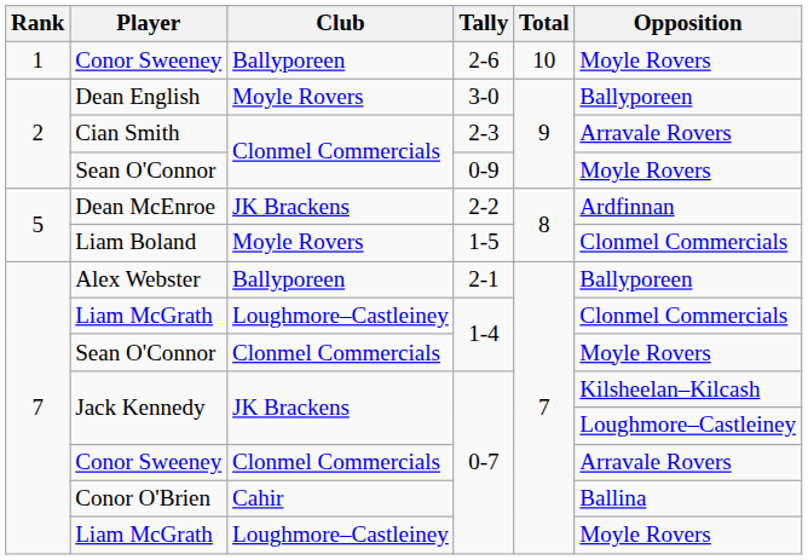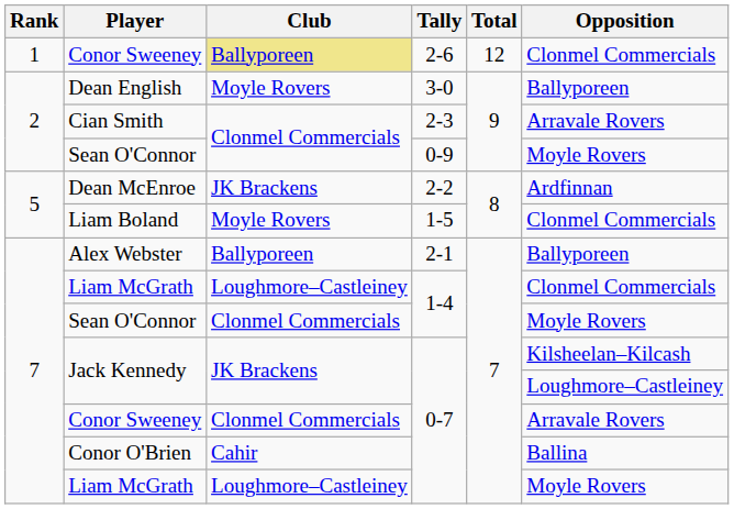 <table class="wikitable">
 <tr>
 <th>Rank</th>
 <th>Player</th>
 <th>Club</th>
 <th>Tally</th>
 <th>Total</th>
 <th>Opposition</th>
 </tr>
 <tr>
 <td rowspan="1" style="text-align:center;">1</td>
 <td><a href='#'>Conor Sweeney</a></td>
-<td><a href='#'>Ballyporeen</a></td>
+<td style="background: khaki;"><a href='#'>Ballyporeen</a></td>
 <td align=center>2-6</td>
-<td align=center>10</td>
-<td><a href='#'>Moyle Rovers</a></td>
+<td align=center>12</td>
+<td><a href='#'>Clonmel Commercials</a></td>
 </tr>
 <tr>
 <td rowspan="3" style="text-align:center;">2</td>
 <td>Dean English</td>
 <td><a href='#'>Moyle Rovers</a></td>
 <td align=center>3-0</td>
 <td align=center rowspan="3">9</td>
 <td><a href='#'>Ballyporeen</a></td>
 </tr>
 <tr>
 <td>Cian Smith</td>
 <td rowspan="2"><a href='#'>Clonmel Commercials</a></td>
 <td align=center>2-3</td>
 <td><a href='#'>Arravale Rovers</a></td>
 </tr>
 <tr>
 <td>Sean O'Connor</td>
 <td align=center>0-9</td>
 <td><a href='#'>Moyle Rovers</a></td>
 </tr>
 <tr>
 <td rowspan="2" style="text-align:center;">5</td>
 <td>Dean McEnroe</td>
 <td><a href='#'>JK Brackens</a></td>
 <td align=center>2-2</td>
 <td align=center rowspan="2">8</td>
 <td><a href='#'>Ardfinnan</a></td>
 </tr>
 <tr>
 <td>Liam Boland</td>
 <td><a href='#'>Moyle Rovers</a></td>
 <td align=center>1-5</td>
 <td><a href='#'>Clonmel Commercials</a></td>
 </tr>
 <tr>
 <td rowspan="8" style="text-align:center;">7</td>
 <td>Alex Webster</td>
 <td><a href='#'>Ballyporeen</a></td>
 <td align=center>2-1</td>
 <td align=center rowspan="8">7</td>
 <td><a href='#'>Ballyporeen</a></td>
 </tr>
 <tr>
 <td><a href='#'>Liam McGrath</a></td>
 <td><a href='#'>Loughmore–Castleiney</a></td>
 <td align=center rowspan="2">1-4</td>
 <td><a href='#'>Clonmel Commercials</a></td>
 </tr>
 <tr>
 <td>Sean O'Connor</td>
 <td><a href='#'>Clonmel Commercials</a></td>
 <td><a href='#'>Moyle Rovers</a></td>
 </tr>
 <tr>
 <td rowspan="2">Jack Kennedy</td>
 <td rowspan="2"><a href='#'>JK Brackens</a></td>
 <td align=center rowspan="5">0-7</td>
 <td><a href='#'>Kilsheelan–Kilcash</a></td>
 </tr>
 <tr>
 <td><a href='#'>Loughmore–Castleiney</a></td>
 </tr>
 <tr>
 <td><a href='#'>Conor Sweeney</a></td>
 <td><a href='#'>Clonmel Commercials</a></td>
 <td><a href='#'>Arravale Rovers</a></td>
 </tr>
 <tr>
 <td>Conor O'Brien</td>
 <td><a href='#'>Cahir</a></td>
 <td><a href='#'>Ballina</a></td>
 </tr>
 <tr>
 <td><a href='#'>Liam McGrath</a></td>
 <td><a href='#'>Loughmore–Castleiney</a></td>
 <td><a href='#'>Moyle Rovers</a></td>
 </tr>
 </table>
